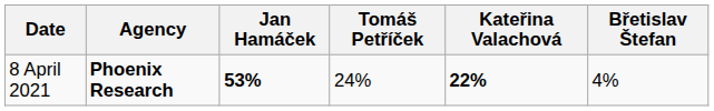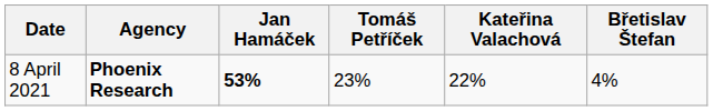 <table class="wikitable">
 <tr>
 <th>Date</th>
 <th>Agency</th>
 <th>Jan Hamáček</th>
 <th>Tomáš Petříček</th>
 <th>Kateřina Valachová</th>
 <th>Břetislav Štefan</th>
 </tr>
 <tr>
 <td>8 April 2021</td>
 <td><strong>Phoenix Research</strong></td>
 <td><strong>53%</strong></td>
-<td>24%</td>
-<td><strong>22%</strong></td>
+<td>23%</td>
+<td>22%</td>
 <td>4%</td>
 </tr>
 </table>
